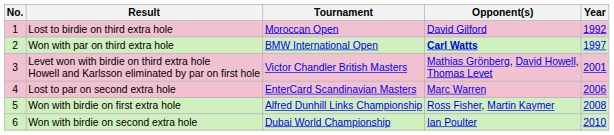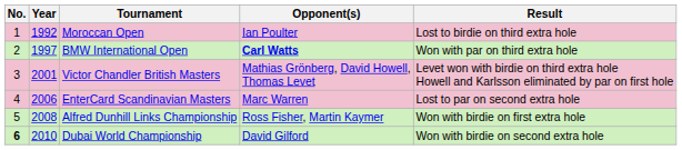 <table class="wikitable" style="font-size:95%;">
 <tr>
 <th>No.</th>
-<th>Result</th>
+<th>Year</th>
 <th>Tournament</th>
 <th>Opponent(s)</th>
-<th>Year</th>
+<th>Result</th>
 </tr>
 <tr style="background:#F2C1D1;">
 <td align=center>1</td>
+<td><a href='#'>1992</a></td>
+<td><a href='#'>Moroccan Open</a></td>
+<td> <a href='#'>Ian Poulter</a></td>
 <td>Lost to birdie on third extra hole</td>
-<td><a href='#'>Moroccan Open</a></td>
-<td> <a href='#'>David Gilford</a></td>
-<td><a href='#'>1992</a></td>
 </tr>
 <tr style="background:#D0F0C0;">
 <td align=center>2</td>
-<td>Won with par on third extra hole</td>
+<td><a href='#'>1997</a></td>
 <td><a href='#'>BMW International Open</a></td>
 <td><strong> <a href='#'>Carl Watts</a></strong></td>
-<td><a href='#'>1997</a></td>
+<td>Won with par on third extra hole</td>
 </tr>
 <tr style="background:#F2C1D1;">
 <td align=center>3</td>
-<td>Levet won with birdie on third extra hole<br>Howell and Karlsson eliminated by par on first hole</td>
+<td><a href='#'>2001</a></td>
 <td><a href='#'>Victor Chandler British Masters</a></td>
 <td> <a href='#'>Mathias Grönberg</a>,  <a href='#'>David Howell</a>,<br> <a href='#'>Thomas Levet</a></td>
-<td><a href='#'>2001</a></td>
+<td>Levet won with birdie on third extra hole<br>Howell and Karlsson eliminated by par on first hole</td>
 </tr>
 <tr style="background:#F2C1D1;">
 <td align=center>4</td>
-<td>Lost to par on second extra hole</td>
+<td><a href='#'>2006</a></td>
 <td><a href='#'>EnterCard Scandinavian Masters</a></td>
 <td> <a href='#'>Marc Warren</a></td>
-<td><a href='#'>2006</a></td>
+<td>Lost to par on second extra hole</td>
 </tr>
 <tr style="background:#D0F0C0;">
 <td align=center>5</td>
-<td>Won with birdie on first extra hole</td>
+<td><a href='#'>2008</a></td>
 <td><a href='#'>Alfred Dunhill Links Championship</a></td>
 <td> <a href='#'>Ross Fisher</a>,  <a href='#'>Martin Kaymer</a></td>
-<td><a href='#'>2008</a></td>
+<td>Won with birdie on first extra hole</td>
 </tr>
 <tr style="background:#D0F0C0;">
-<td align=center>6</td>
+<td align=center><strong>6</strong></td>
+<td><a href='#'>2010</a></td>
+<td><a href='#'>Dubai World Championship</a></td>
+<td> <a href='#'>David Gilford</a></td>
 <td>Won with birdie on second extra hole</td>
-<td><a href='#'>Dubai World Championship</a></td>
-<td> <a href='#'>Ian Poulter</a></td>
-<td><a href='#'>2010</a></td>
 </tr>
 </table>
